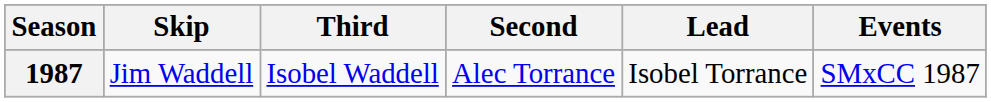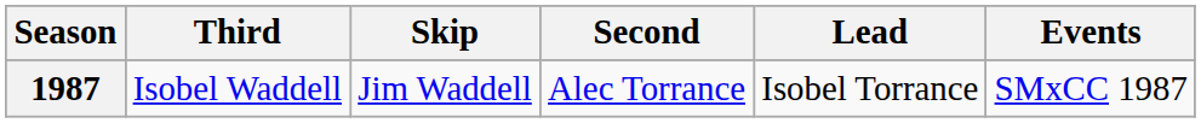 <table class="wikitable">
 <tr>
 <th scope="col">Season</th>
+<th scope="col">Third</th>
 <th scope="col">Skip</th>
-<th scope="col">Third</th>
 <th scope="col">Second</th>
 <th scope="col">Lead</th>
 <th scope="col">Events</th>
 </tr>
 <tr>
 <th scope="row">1987</th>
+<td><a href='#'>Isobel Waddell</a></td>
 <td><a href='#'>Jim Waddell</a></td>
-<td><a href='#'>Isobel Waddell</a></td>
 <td><a href='#'>Alec Torrance</a></td>
 <td>Isobel Torrance</td>
 <td><a href='#'>SMxCC</a> 1987 </td>
 </tr>
 </table>
